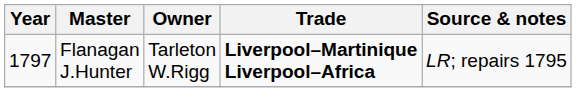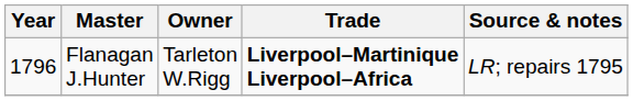 <table class=" wikitable">
 <tr>
 <th>Year</th>
 <th>Master</th>
 <th>Owner</th>
 <th>Trade</th>
 <th>Source & notes</th>
 </tr>
 <tr>
-<td>1797</td>
+<td>1796</td>
 <td>Flanagan<br>J.Hunter</td>
 <td>Tarleton<br>W.Rigg</td>
 <td><strong>Liverpool–Martinique<br>Liverpool–Africa</strong></td>
 <td><em>LR</em>; repairs 1795</td>
 </tr>
 <tr>
 </tr>
 </table>
